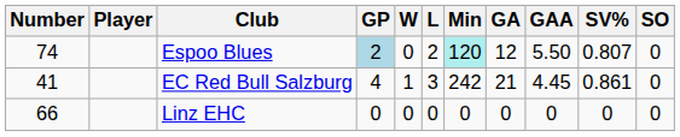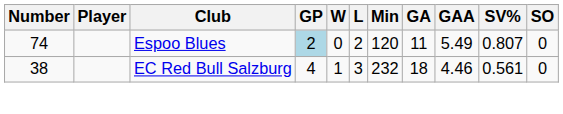 <table class="wikitable sortable" style="text-align:center; padding:4px; border-spacing=0;">
 <tr>
 <th>Number</th>
 <th>Player</th>
 <th>Club</th>
 <th>GP</th>
 <th>W</th>
 <th>L</th>
 <th>Min</th>
 <th>GA</th>
 <th>GAA</th>
 <th>SV%</th>
 <th>SO</th>
 </tr>
 <tr>
 <td>74</td>
 <td align=left></td>
 <td align=left><a href='#'>Espoo Blues</a></td>
 <td style="background: lightblue;">2</td>
 <td>0</td>
 <td>2</td>
-<td style="background: paleturquoise;">120</td>
-<td>12</td>
-<td>5.50</td>
+<td>120</td>
+<td>11</td>
+<td>5.49</td>
 <td>0.807</td>
 <td>0</td>
 </tr>
 <tr>
-<td>41</td>
+<td>38</td>
 <td align=left></td>
 <td align=left><a href='#'>EC Red Bull Salzburg</a></td>
 <td>4</td>
 <td>1</td>
 <td>3</td>
-<td>242</td>
-<td>21</td>
-<td>4.45</td>
-<td>0.861</td>
-<td>0</td>
-</tr>
-<tr>
-<td>66</td>
-<td align=left></td>
-<td align=left><a href='#'>Linz EHC</a></td>
-<td>0</td>
-<td>0</td>
-<td>0</td>
-<td>0</td>
-<td>0</td>
-<td>0</td>
-<td>0</td>
+<td>232</td>
+<td>18</td>
+<td>4.46</td>
+<td>0.561</td>
 <td>0</td>
 </tr>
 </table>
